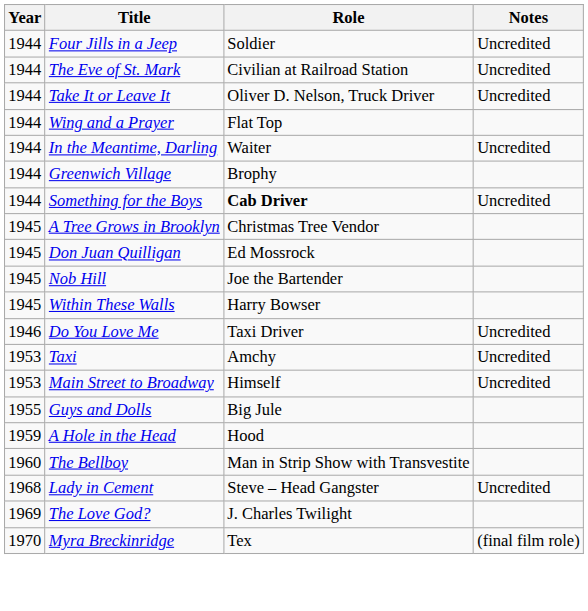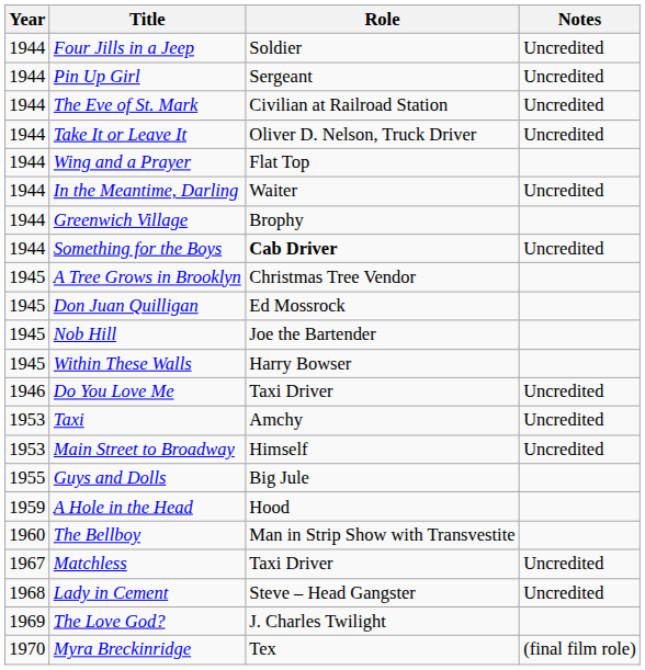 <table class="wikitable">
 <tr>
 <th>Year</th>
 <th>Title</th>
 <th>Role</th>
 <th>Notes</th>
 </tr>
 <tr>
 <td>1944</td>
 <td><em><a href='#'>Four Jills in a Jeep</a></em></td>
 <td>Soldier</td>
+<td>Uncredited</td>
+</tr>
+<tr>
+<td>1944</td>
+<td><em><a href='#'>Pin Up Girl</a></em></td>
+<td>Sergeant</td>
 <td>Uncredited</td>
 </tr>
 <tr>
 <td>1944</td>
 <td><em><a href='#'>The Eve of St. Mark</a></em></td>
 <td>Civilian at Railroad Station</td>
 <td>Uncredited</td>
 </tr>
 <tr>
 <td>1944</td>
 <td><em><a href='#'>Take It or Leave It</a></em></td>
 <td>Oliver D. Nelson, Truck Driver</td>
 <td>Uncredited</td>
 </tr>
 <tr>
 <td>1944</td>
 <td><em><a href='#'>Wing and a Prayer</a></em></td>
 <td>Flat Top</td>
 <td></td>
 </tr>
 <tr>
 <td>1944</td>
 <td><em><a href='#'>In the Meantime, Darling</a></em></td>
 <td>Waiter</td>
 <td>Uncredited</td>
 </tr>
 <tr>
 <td>1944</td>
 <td><em><a href='#'>Greenwich Village</a></em></td>
 <td>Brophy</td>
 <td></td>
 </tr>
 <tr>
 <td>1944</td>
 <td><em><a href='#'>Something for the Boys</a></em></td>
 <td><strong>Cab Driver</strong></td>
 <td>Uncredited</td>
 </tr>
 <tr>
 <td>1945</td>
 <td><em><a href='#'>A Tree Grows in Brooklyn</a></em></td>
 <td>Christmas Tree Vendor</td>
 <td></td>
 </tr>
 <tr>
 <td>1945</td>
 <td><em><a href='#'>Don Juan Quilligan</a></em></td>
 <td>Ed Mossrock</td>
 <td></td>
 </tr>
 <tr>
 <td>1945</td>
 <td><em><a href='#'>Nob Hill</a></em></td>
 <td>Joe the Bartender</td>
 <td></td>
 </tr>
 <tr>
 <td>1945</td>
 <td><em><a href='#'>Within These Walls</a></em></td>
 <td>Harry Bowser</td>
 <td></td>
 </tr>
 <tr>
 <td>1946</td>
 <td><em><a href='#'>Do You Love Me</a></em></td>
 <td>Taxi Driver</td>
 <td>Uncredited</td>
 </tr>
 <tr>
 <td>1953</td>
 <td><em><a href='#'>Taxi</a></em></td>
 <td>Amchy</td>
 <td>Uncredited</td>
 </tr>
 <tr>
 <td>1953</td>
 <td><em><a href='#'>Main Street to Broadway</a></em></td>
 <td>Himself</td>
 <td>Uncredited</td>
 </tr>
 <tr>
 <td>1955</td>
 <td><em><a href='#'>Guys and Dolls</a></em></td>
 <td>Big Jule</td>
 <td></td>
 </tr>
 <tr>
 <td>1959</td>
 <td><em><a href='#'>A Hole in the Head</a></em></td>
 <td>Hood</td>
 <td></td>
 </tr>
 <tr>
 <td>1960</td>
 <td><em><a href='#'>The Bellboy</a></em></td>
 <td>Man in Strip Show with Transvestite</td>
 <td></td>
 </tr>
 <tr>
+<td>1967</td>
+<td><em><a href='#'>Matchless</a></em></td>
+<td>Taxi Driver</td>
+<td>Uncredited</td>
+</tr>
+<tr>
 <td>1968</td>
 <td><em><a href='#'>Lady in Cement</a></em></td>
 <td>Steve – Head Gangster</td>
 <td>Uncredited</td>
 </tr>
 <tr>
 <td>1969</td>
 <td><em><a href='#'>The Love God?</a></em></td>
 <td>J. Charles Twilight</td>
 <td></td>
 </tr>
 <tr>
 <td>1970</td>
 <td><em><a href='#'>Myra Breckinridge</a></em></td>
 <td>Tex</td>
 <td>(final film role)</td>
 </tr>
 </table>
